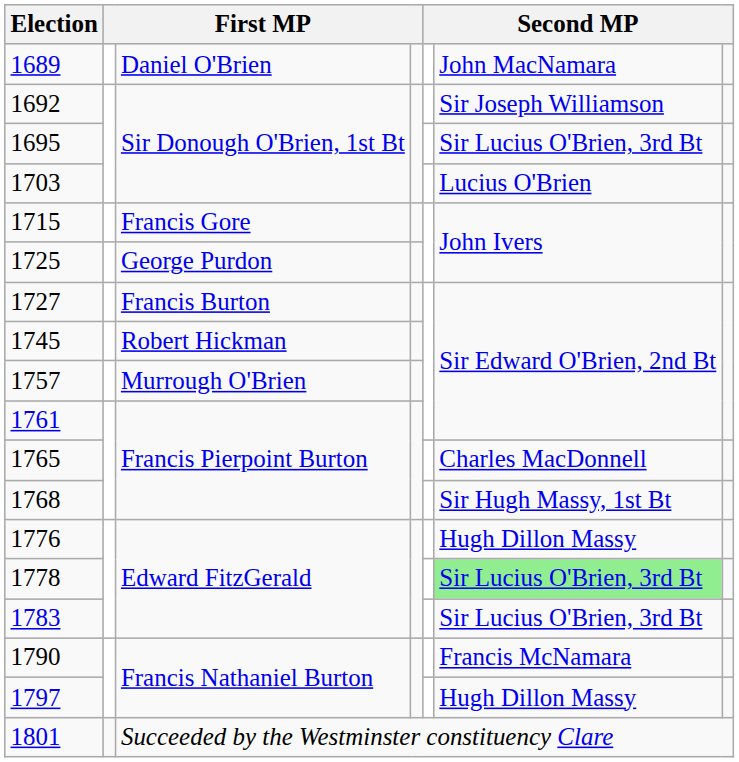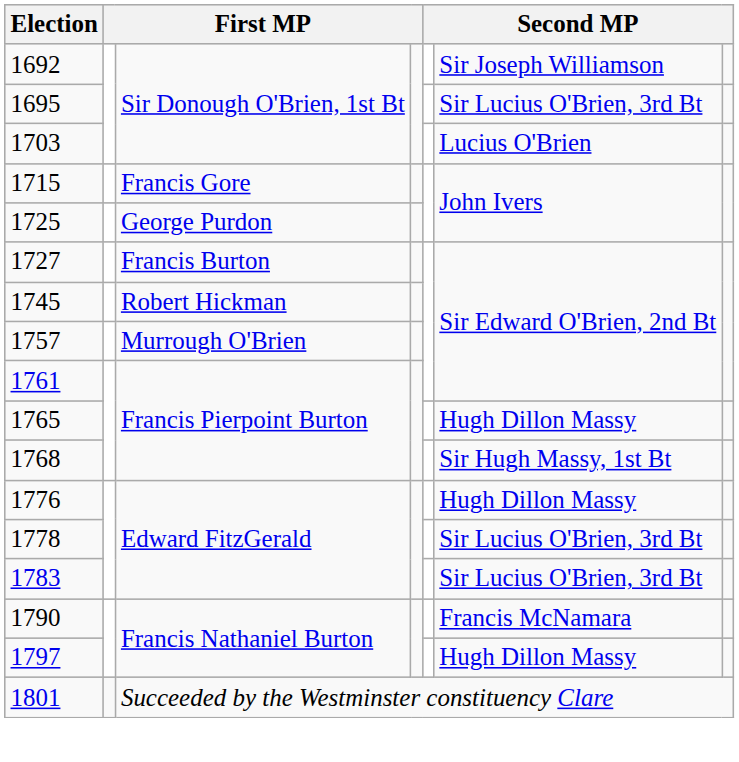 <table class="wikitable">
 <tr>
 <th>Election</th>
 <th colspan=3>First MP</th>
 <th colspan=3>Second MP</th>
-</tr>
-<tr>
-<td><a href='#'>1689</a></td>
-<td style="background-color: white"></td>
-<td><a href='#'>Daniel O'Brien</a></td>
-<td></td>
-<td style="background-color: white"></td>
-<td><a href='#'>John MacNamara</a></td>
-<td></td>
 </tr>
 <tr>
 <td>1692</td>
 <td rowspan="3" style="background-color: white"></td>
 <td rowspan="3"><a href='#'>Sir Donough O'Brien, 1st Bt</a></td>
 <td rowspan="3"></td>
 <td style="background-color: white"></td>
 <td><a href='#'>Sir Joseph Williamson</a> </td>
 <td></td>
 </tr>
 <tr>
 <td>1695</td>
 <td style="background-color: white"></td>
 <td><a href='#'>Sir Lucius O'Brien, 3rd Bt</a></td>
 <td></td>
 </tr>
 <tr>
 <td>1703</td>
 <td style="background-color: white"></td>
 <td><a href='#'>Lucius O'Brien</a></td>
 <td></td>
 </tr>
 <tr>
 <td>1715</td>
 <td style="background-color: white"></td>
 <td><a href='#'>Francis Gore</a></td>
 <td></td>
 <td rowspan="2" style="background-color: white"></td>
 <td rowspan="2"><a href='#'>John Ivers</a></td>
 <td rowspan="2"></td>
 </tr>
 <tr>
 <td>1725</td>
 <td style="background-color: white"></td>
 <td><a href='#'>George Purdon</a></td>
 <td></td>
 </tr>
 <tr>
 <td>1727</td>
 <td style="background-color: white"></td>
 <td><a href='#'>Francis Burton</a></td>
 <td></td>
 <td rowspan="4" style="background-color: white"></td>
 <td rowspan="4"><a href='#'>Sir Edward O'Brien, 2nd Bt</a></td>
 <td rowspan="4"></td>
 </tr>
 <tr>
 <td>1745</td>
 <td style="background-color: white"></td>
 <td><a href='#'>Robert Hickman</a></td>
 <td></td>
 </tr>
 <tr>
 <td>1757</td>
 <td style="background-color: white"></td>
 <td><a href='#'>Murrough O'Brien</a></td>
 <td></td>
 </tr>
 <tr>
 <td><a href='#'>1761</a></td>
 <td rowspan="3" style="background-color: white"></td>
 <td rowspan="3"><a href='#'>Francis Pierpoint Burton</a></td>
 <td rowspan="3"></td>
 </tr>
 <tr>
 <td>1765</td>
 <td style="background-color: white"></td>
-<td><a href='#'>Charles MacDonnell</a></td>
+<td><a href='#'>Hugh Dillon Massy</a></td>
 <td></td>
 </tr>
 <tr>
 <td>1768</td>
 <td style="background-color: white"></td>
 <td><a href='#'>Sir Hugh Massy, 1st Bt</a></td>
 <td></td>
 </tr>
 <tr>
 <td>1776</td>
 <td rowspan="3" style="background-color: white"></td>
 <td rowspan="3"><a href='#'>Edward FitzGerald</a></td>
 <td rowspan="3"></td>
 <td style="background-color: white"></td>
 <td><a href='#'>Hugh Dillon Massy</a></td>
 <td></td>
 </tr>
 <tr>
 <td>1778</td>
 <td style="background-color: white"></td>
-<td style="background: lightgreen;"><a href='#'>Sir Lucius O'Brien, 3rd Bt</a></td>
+<td><a href='#'>Sir Lucius O'Brien, 3rd Bt</a></td>
 <td></td>
 </tr>
 <tr>
 <td><a href='#'>1783</a></td>
 <td style="background-color: white"></td>
 <td><a href='#'>Sir Lucius O'Brien, 3rd Bt</a></td>
 <td></td>
 </tr>
 <tr>
 <td>1790</td>
 <td rowspan="2" style="background-color: white"></td>
 <td rowspan="2"><a href='#'>Francis Nathaniel Burton</a></td>
 <td rowspan="2"></td>
 <td style="background-color: white"></td>
 <td><a href='#'>Francis McNamara</a></td>
 <td></td>
 </tr>
 <tr>
 <td><a href='#'>1797</a></td>
 <td style="background-color: white"></td>
 <td><a href='#'>Hugh Dillon Massy</a></td>
 <td></td>
 </tr>
 <tr>
 <td><a href='#'>1801</a></td>
 <td></td>
 <td colspan="5"><em>Succeeded by the Westminster constituency <a href='#'>Clare</a></em></td>
 </tr>
 </table>
